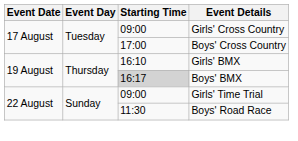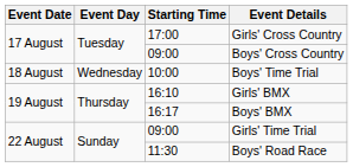 <table class="wikitable">
 <tr>
 <th>Event Date</th>
 <th>Event Day</th>
 <th>Starting Time</th>
 <th>Event Details</th>
 </tr>
 <tr>
 <td rowspan=2>17 August</td>
 <td rowspan=2>Tuesday</td>
-<td>09:00</td>
+<td>17:00</td>
 <td>Girls' Cross Country</td>
 </tr>
 <tr>
-<td>17:00</td>
+<td>09:00</td>
 <td>Boys' Cross Country</td>
+</tr>
+<tr>
+<td>18 August</td>
+<td>Wednesday</td>
+<td>10:00</td>
+<td>Boys' Time Trial</td>
 </tr>
 <tr>
 <td rowspan=2>19 August</td>
 <td rowspan=2>Thursday</td>
 <td>16:10</td>
 <td>Girls' BMX</td>
 </tr>
 <tr>
-<td style="background: lightgrey;">16:17</td>
+<td>16:17</td>
 <td>Boys' BMX</td>
 </tr>
 <tr>
 <td rowspan=2>22 August</td>
 <td rowspan=2>Sunday</td>
 <td>09:00</td>
 <td>Girls' Time Trial</td>
 </tr>
 <tr>
 <td>11:30</td>
 <td>Boys' Road Race</td>
 </tr>
 </table>
